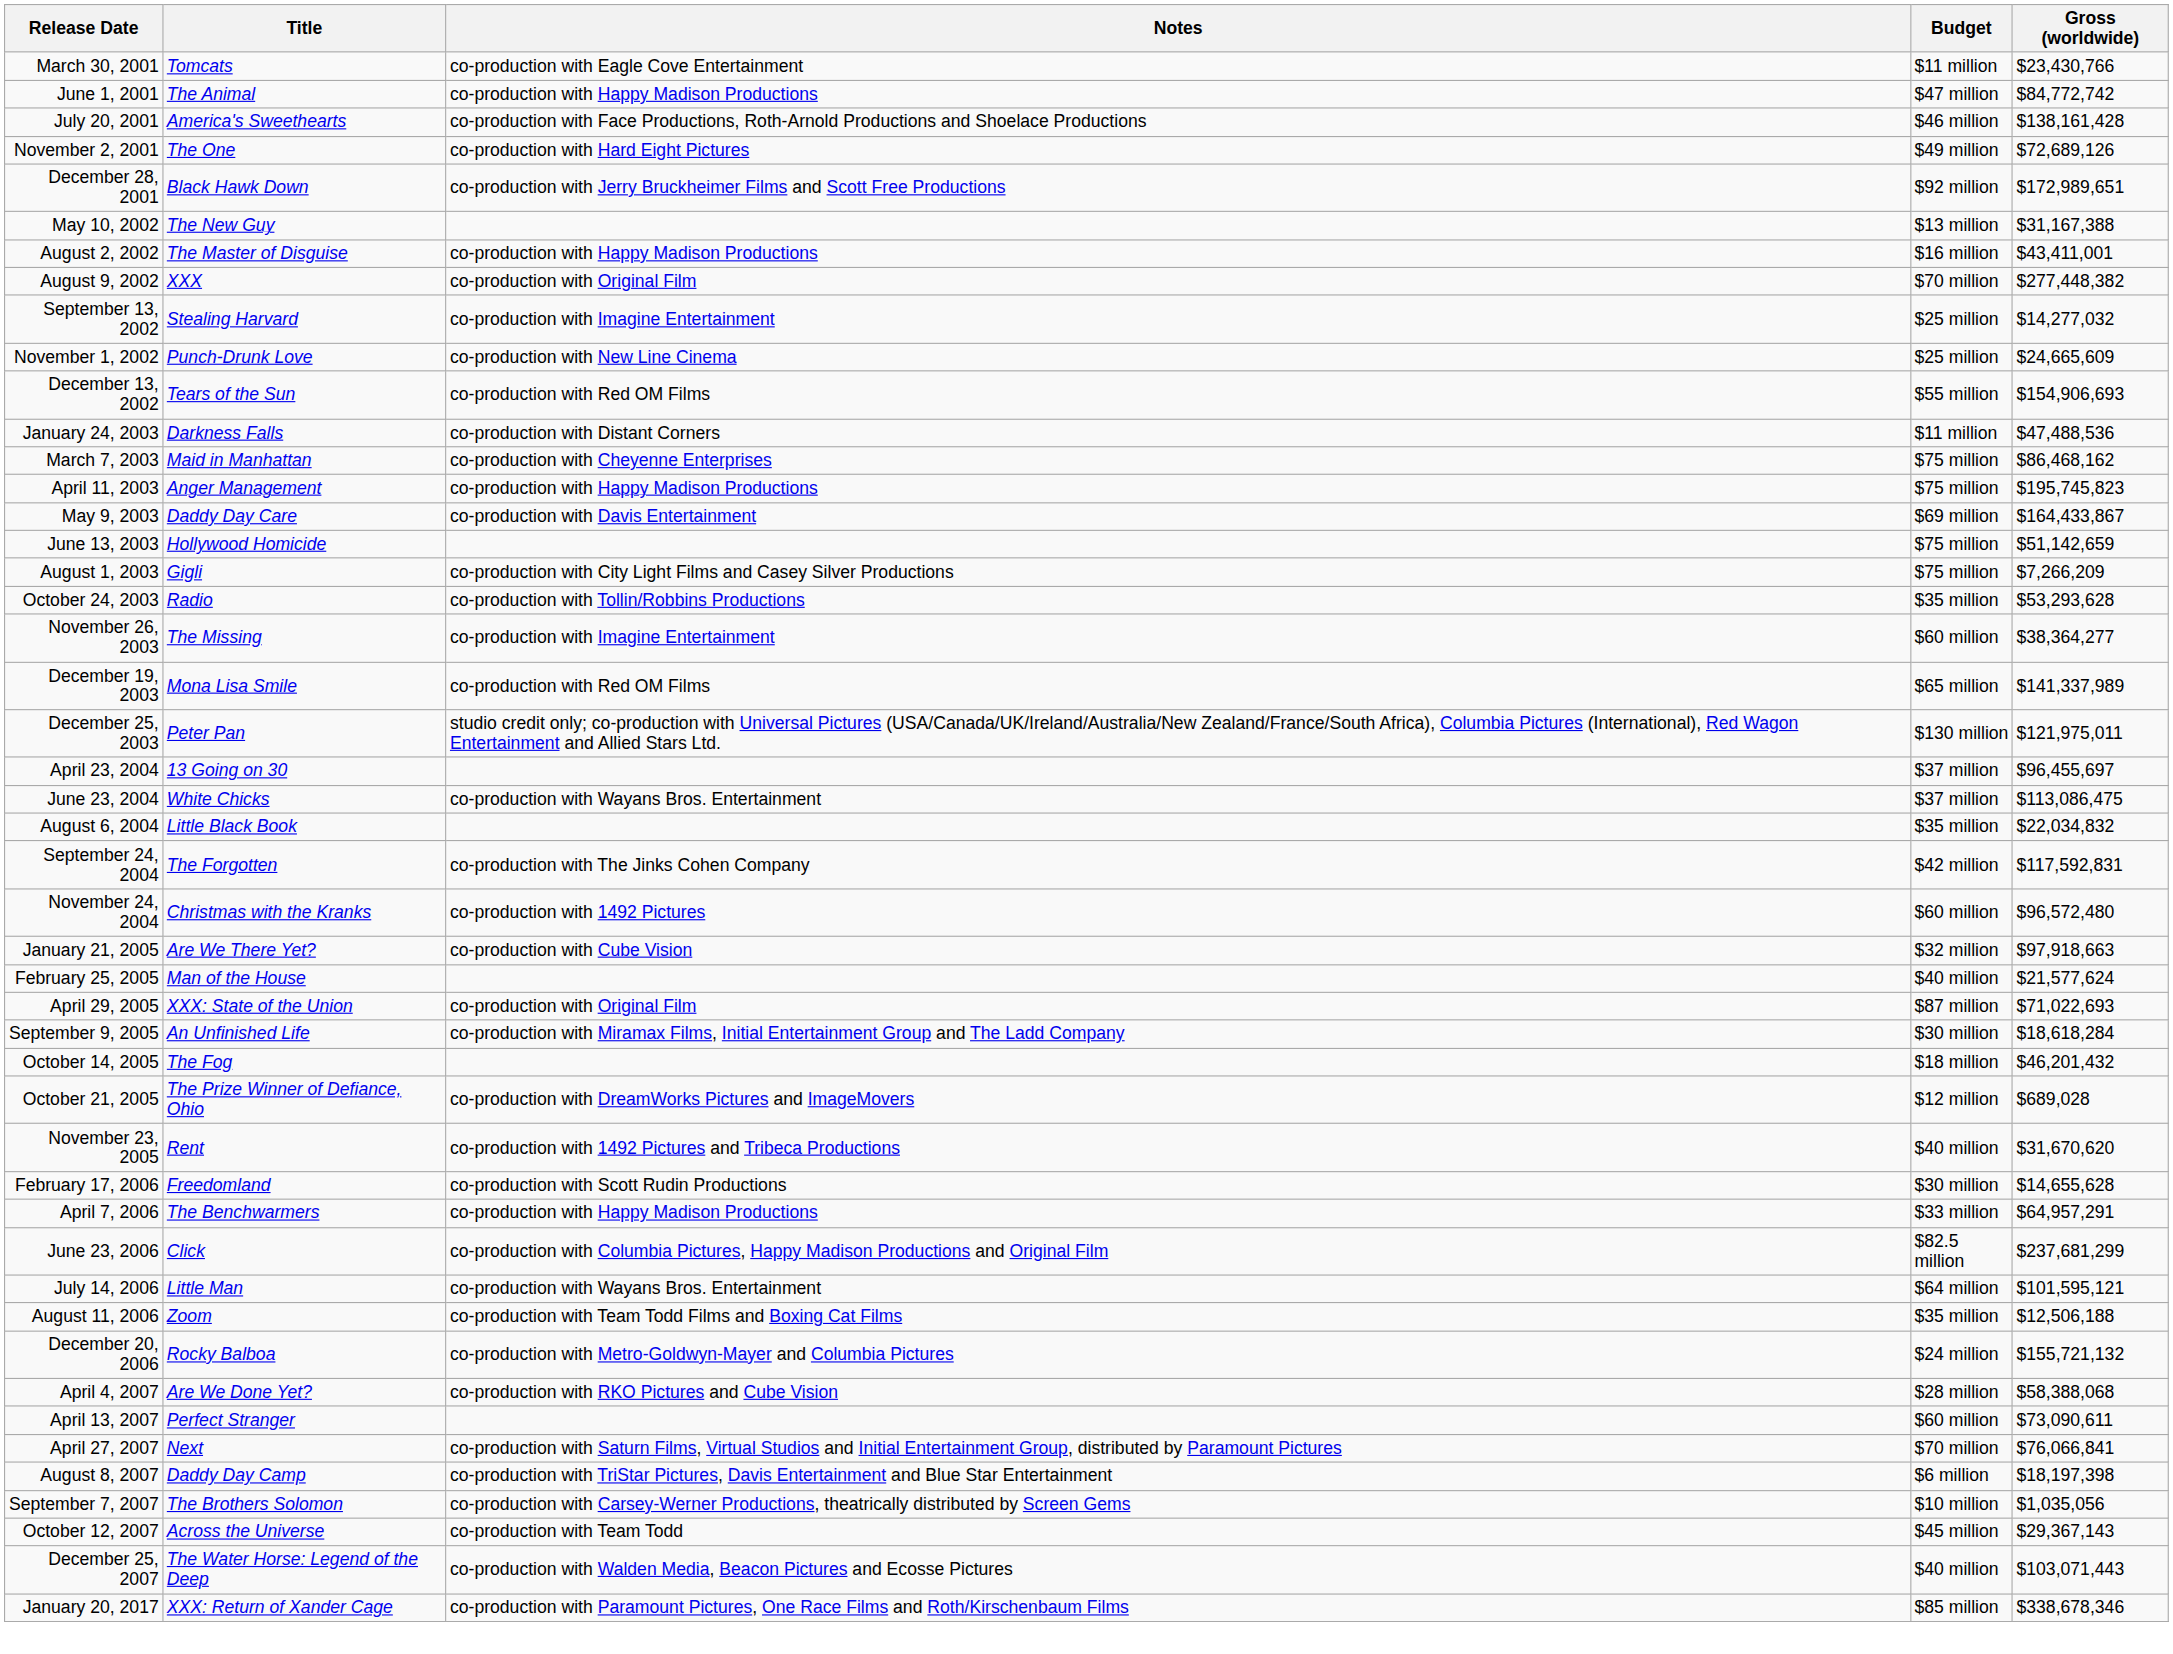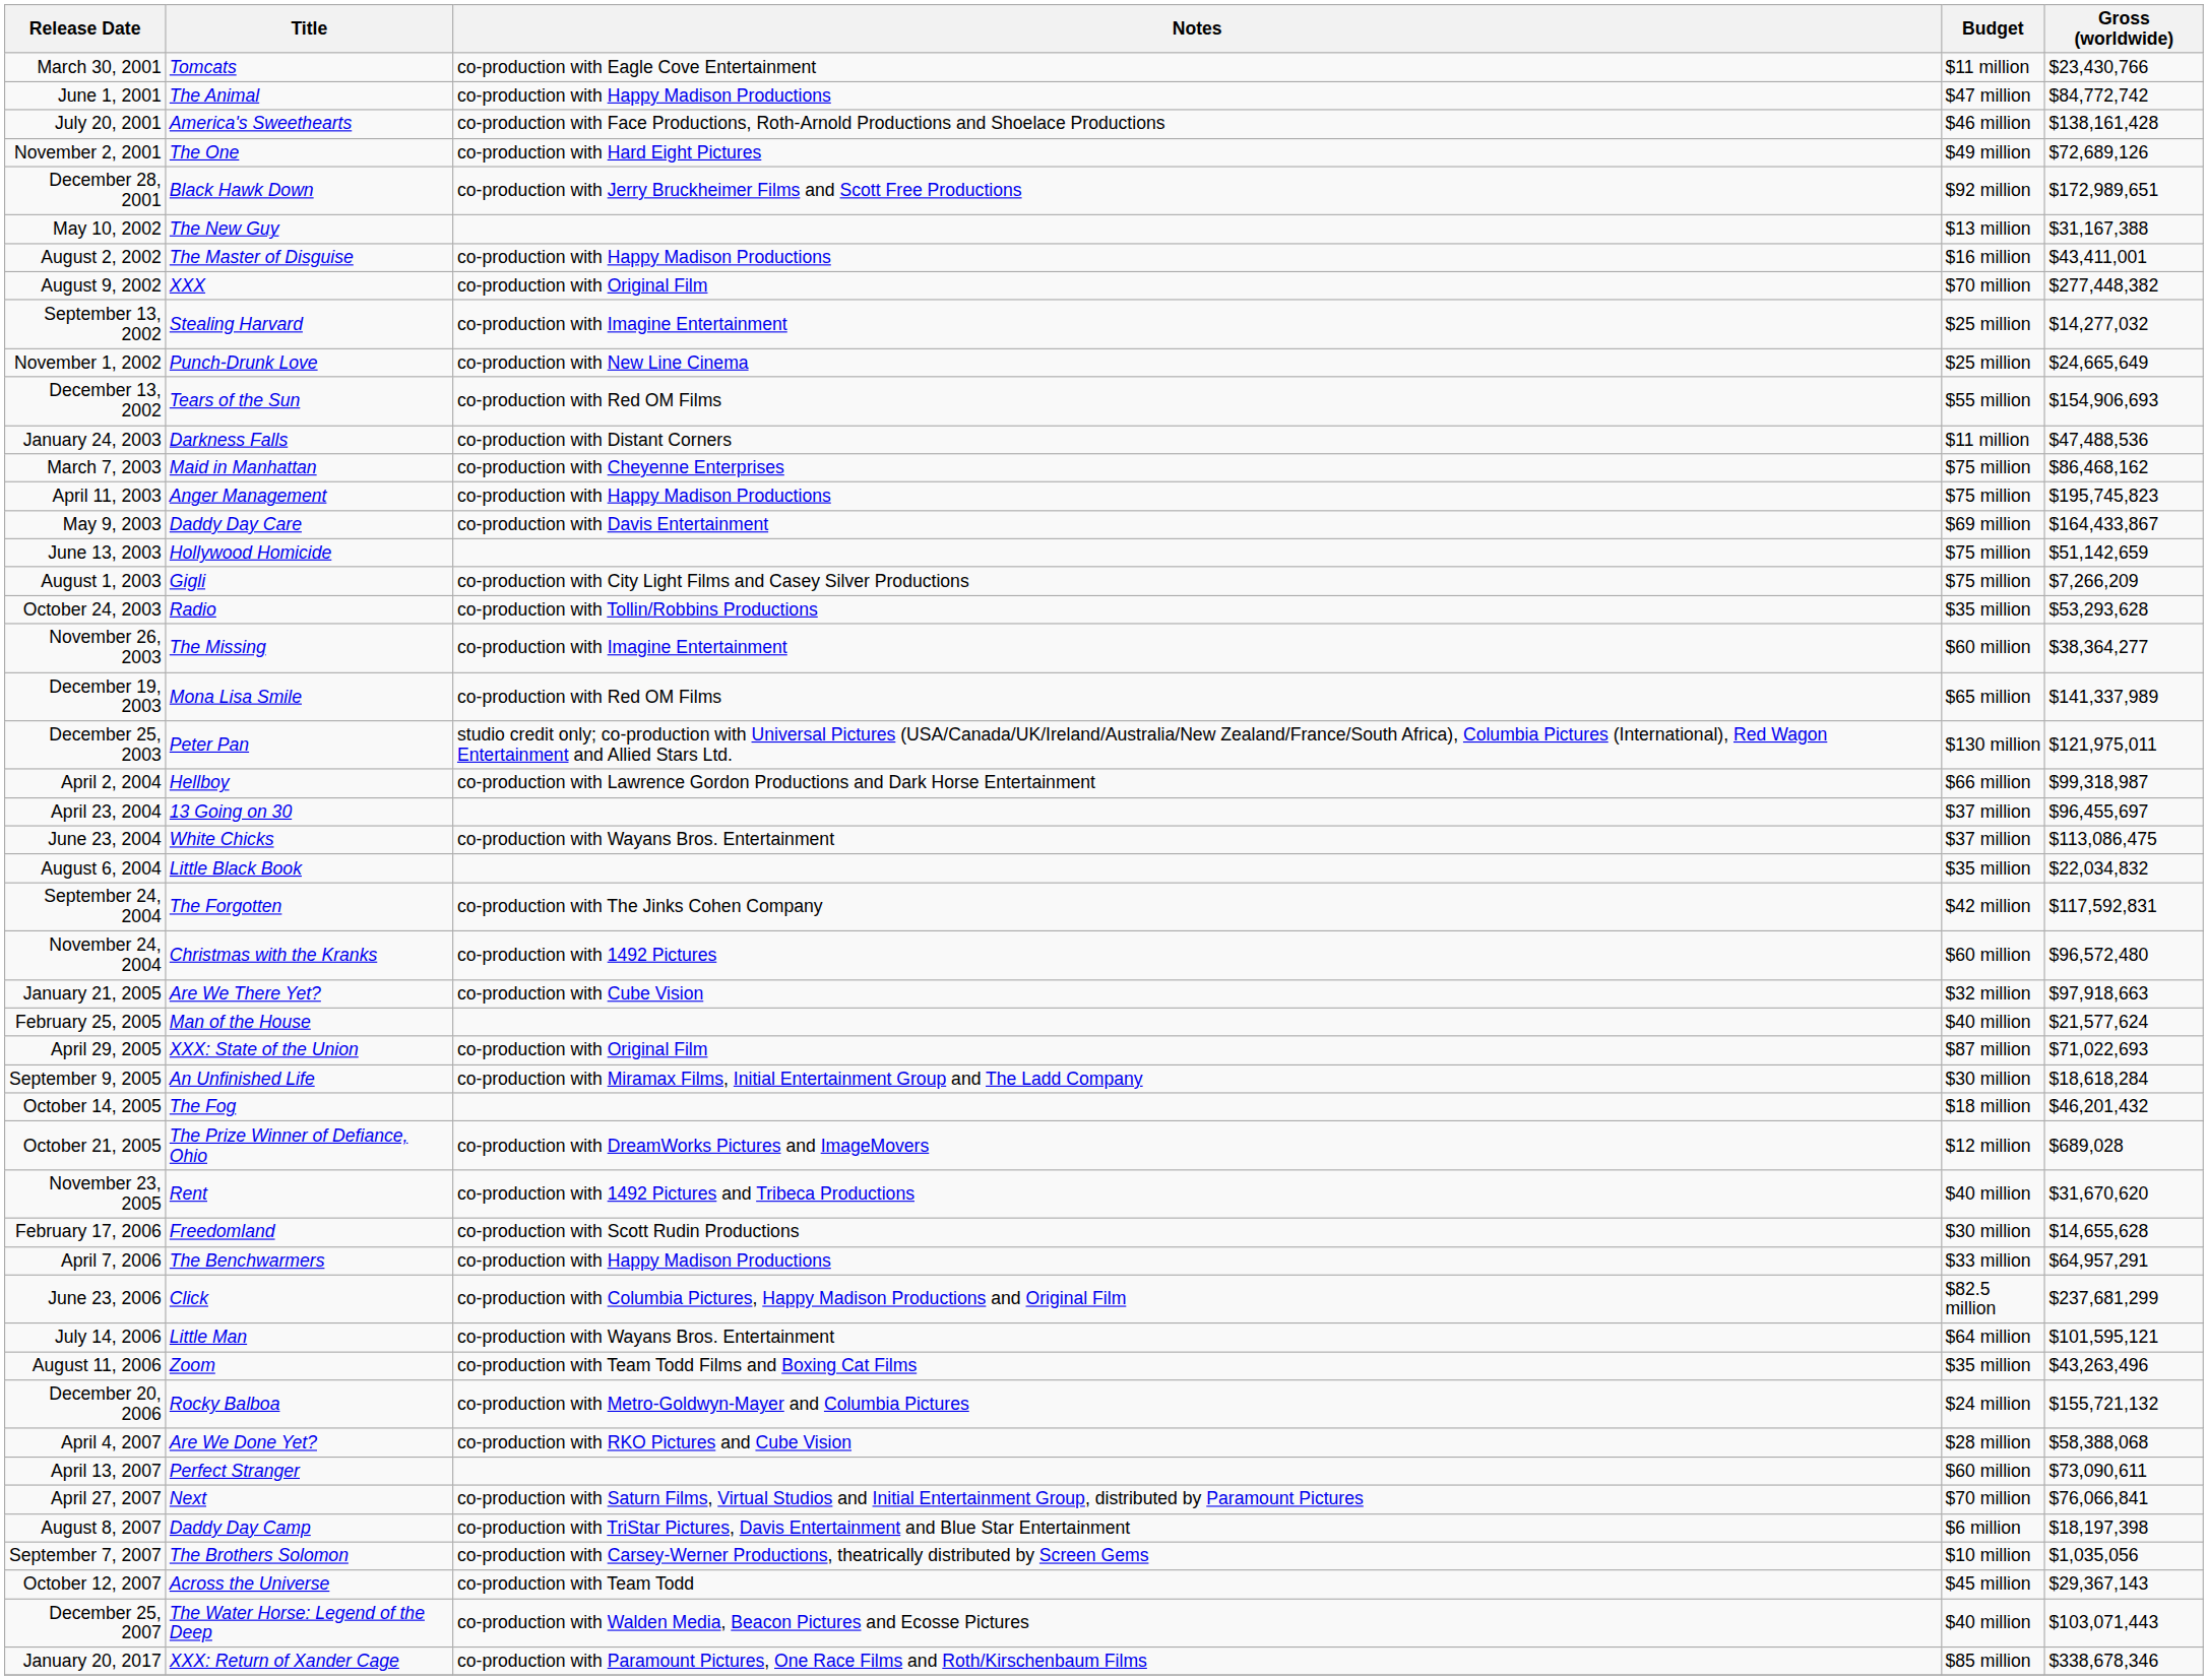 <table class="wikitable sortable">
 <tr>
 <th>Release Date</th>
 <th>Title</th>
 <th>Notes</th>
 <th>Budget</th>
 <th>Gross (worldwide)</th>
 </tr>
 <tr>
 <td align="right">March 30, 2001</td>
 <td><em><a href='#'>Tomcats</a></em></td>
 <td>co-production with Eagle Cove Entertainment</td>
 <td>$11 million</td>
 <td>$23,430,766</td>
 </tr>
 <tr>
 <td align="right">June 1, 2001</td>
 <td><em><a href='#'>The Animal</a></em></td>
 <td>co-production with <a href='#'>Happy Madison Productions</a></td>
 <td>$47 million</td>
 <td>$84,772,742</td>
 </tr>
 <tr>
 <td align="right">July 20, 2001</td>
 <td><em><a href='#'>America's Sweethearts</a></em></td>
 <td>co-production with Face Productions, Roth-Arnold Productions and Shoelace Productions</td>
 <td>$46 million</td>
 <td>$138,161,428</td>
 </tr>
 <tr>
 <td align="right">November 2, 2001</td>
 <td><em><a href='#'>The One</a></em></td>
 <td>co-production with <a href='#'>Hard Eight Pictures</a></td>
 <td>$49 million</td>
 <td>$72,689,126</td>
 </tr>
 <tr>
 <td align="right">December 28, 2001</td>
 <td><em><a href='#'>Black Hawk Down</a></em></td>
 <td>co-production with <a href='#'>Jerry Bruckheimer Films</a> and <a href='#'>Scott Free Productions</a></td>
 <td>$92 million</td>
 <td>$172,989,651</td>
 </tr>
 <tr>
 <td align="right">May 10, 2002</td>
 <td><em><a href='#'>The New Guy</a></em></td>
 <td></td>
 <td>$13 million</td>
 <td>$31,167,388</td>
 </tr>
 <tr>
 <td align="right">August 2, 2002</td>
 <td><em><a href='#'>The Master of Disguise</a></em></td>
 <td>co-production with <a href='#'>Happy Madison Productions</a></td>
 <td>$16 million</td>
 <td>$43,411,001</td>
 </tr>
 <tr>
 <td align="right">August 9, 2002</td>
 <td><em><a href='#'>XXX</a></em></td>
 <td>co-production with <a href='#'>Original Film</a></td>
 <td>$70 million</td>
 <td>$277,448,382</td>
 </tr>
 <tr>
 <td align="right">September 13, 2002</td>
 <td><em><a href='#'>Stealing Harvard</a></em></td>
 <td>co-production with <a href='#'>Imagine Entertainment</a></td>
 <td>$25 million</td>
 <td>$14,277,032</td>
 </tr>
 <tr>
 <td align="right">November 1, 2002</td>
 <td><em><a href='#'>Punch-Drunk Love</a></em></td>
 <td>co-production with <a href='#'>New Line Cinema</a></td>
 <td>$25 million</td>
-<td>$24,665,609</td>
+<td>$24,665,649</td>
 </tr>
 <tr>
 <td align="right">December 13, 2002</td>
 <td><em><a href='#'>Tears of the Sun</a></em></td>
 <td>co-production with Red OM Films</td>
 <td>$55 million</td>
 <td>$154,906,693</td>
 </tr>
 <tr>
 <td align="right">January 24, 2003</td>
 <td><em><a href='#'>Darkness Falls</a></em></td>
 <td>co-production with Distant Corners</td>
 <td>$11 million</td>
 <td>$47,488,536</td>
 </tr>
 <tr>
 <td align="right">March 7, 2003</td>
 <td><em><a href='#'>Maid in Manhattan</a></em></td>
 <td>co-production with <a href='#'>Cheyenne Enterprises</a></td>
 <td>$75 million</td>
 <td>$86,468,162</td>
 </tr>
 <tr>
 <td align="right">April 11, 2003</td>
 <td><em><a href='#'>Anger Management</a></em></td>
 <td>co-production with <a href='#'>Happy Madison Productions</a></td>
 <td>$75 million</td>
 <td>$195,745,823</td>
 </tr>
 <tr>
 <td align="right">May 9, 2003</td>
 <td><em><a href='#'>Daddy Day Care</a></em></td>
 <td>co-production with <a href='#'>Davis Entertainment</a></td>
 <td>$69 million</td>
 <td>$164,433,867</td>
 </tr>
 <tr>
 <td align="right">June 13, 2003</td>
 <td><em><a href='#'>Hollywood Homicide</a></em></td>
 <td></td>
 <td>$75 million</td>
 <td>$51,142,659</td>
 </tr>
 <tr>
 <td align="right">August 1, 2003</td>
 <td><em><a href='#'>Gigli</a></em></td>
 <td>co-production with City Light Films and Casey Silver Productions</td>
 <td>$75 million</td>
 <td>$7,266,209</td>
 </tr>
 <tr>
 <td align="right">October 24, 2003</td>
 <td><em><a href='#'>Radio</a></em></td>
 <td>co-production with <a href='#'>Tollin/Robbins Productions</a></td>
 <td>$35 million</td>
 <td>$53,293,628</td>
 </tr>
 <tr>
 <td align="right">November 26, 2003</td>
 <td><em><a href='#'>The Missing</a></em></td>
 <td>co-production with <a href='#'>Imagine Entertainment</a></td>
 <td>$60 million</td>
 <td>$38,364,277</td>
 </tr>
 <tr>
 <td align="right">December 19, 2003</td>
 <td><em><a href='#'>Mona Lisa Smile</a></em></td>
 <td>co-production with Red OM Films</td>
 <td>$65 million</td>
 <td>$141,337,989</td>
 </tr>
 <tr>
 <td align="right">December 25, 2003</td>
 <td><em><a href='#'>Peter Pan</a></em></td>
 <td>studio credit only; co-production with <a href='#'>Universal Pictures</a> (USA/Canada/UK/Ireland/Australia/New Zealand/France/South Africa), <a href='#'>Columbia Pictures</a> (International), <a href='#'>Red Wagon Entertainment</a> and Allied Stars Ltd.</td>
 <td>$130 million</td>
 <td>$121,975,011</td>
+</tr>
+<tr>
+<td align="right">April 2, 2004</td>
+<td><em><a href='#'>Hellboy</a></em></td>
+<td>co-production with Lawrence Gordon Productions and Dark Horse Entertainment</td>
+<td>$66 million</td>
+<td>$99,318,987</td>
 </tr>
 <tr>
 <td align="right">April 23, 2004</td>
 <td><em><a href='#'>13 Going on 30</a></em></td>
 <td></td>
 <td>$37 million</td>
 <td>$96,455,697</td>
 </tr>
 <tr>
 <td align="right">June 23, 2004</td>
 <td><em><a href='#'>White Chicks</a></em></td>
 <td>co-production with Wayans Bros. Entertainment</td>
 <td>$37 million</td>
 <td>$113,086,475</td>
 </tr>
 <tr>
 <td align="right">August 6, 2004</td>
 <td><em><a href='#'>Little Black Book</a></em></td>
 <td></td>
 <td>$35 million</td>
 <td>$22,034,832</td>
 </tr>
 <tr>
 <td align="right">September 24, 2004</td>
 <td><em><a href='#'>The Forgotten</a></em></td>
 <td>co-production with The Jinks Cohen Company</td>
 <td>$42 million</td>
 <td>$117,592,831</td>
 </tr>
 <tr>
 <td align="right">November 24, 2004</td>
 <td><em><a href='#'>Christmas with the Kranks</a></em></td>
 <td>co-production with <a href='#'>1492 Pictures</a></td>
 <td>$60 million</td>
 <td>$96,572,480</td>
 </tr>
 <tr>
 <td align="right">January 21, 2005</td>
 <td><em><a href='#'>Are We There Yet?</a></em></td>
 <td>co-production with <a href='#'>Cube Vision</a></td>
 <td>$32 million</td>
 <td>$97,918,663</td>
 </tr>
 <tr>
 <td align="right">February 25, 2005</td>
 <td><em><a href='#'>Man of the House</a></em></td>
 <td></td>
 <td>$40 million</td>
 <td>$21,577,624</td>
 </tr>
 <tr>
 <td align="right">April 29, 2005</td>
 <td><em><a href='#'>XXX: State of the Union</a></em></td>
 <td>co-production with <a href='#'>Original Film</a></td>
 <td>$87 million</td>
 <td>$71,022,693</td>
 </tr>
 <tr>
 <td align="right">September 9, 2005</td>
 <td><em><a href='#'>An Unfinished Life</a></em></td>
 <td>co-production with <a href='#'>Miramax Films</a>, <a href='#'>Initial Entertainment Group</a> and <a href='#'>The Ladd Company</a></td>
 <td>$30 million</td>
 <td>$18,618,284</td>
 </tr>
 <tr>
 <td align="right">October 14, 2005</td>
 <td><em><a href='#'>The Fog</a></em></td>
 <td></td>
 <td>$18 million</td>
 <td>$46,201,432</td>
 </tr>
 <tr>
 <td align="right">October 21, 2005</td>
 <td><em><a href='#'>The Prize Winner of Defiance, Ohio</a></em></td>
 <td>co-production with <a href='#'>DreamWorks Pictures</a> and <a href='#'>ImageMovers</a></td>
 <td>$12 million</td>
 <td>$689,028</td>
 </tr>
 <tr>
 <td align="right">November 23, 2005</td>
 <td><em><a href='#'>Rent</a></em></td>
 <td>co-production with <a href='#'>1492 Pictures</a> and <a href='#'>Tribeca Productions</a></td>
 <td>$40 million</td>
 <td>$31,670,620</td>
 </tr>
 <tr>
 <td align="right">February 17, 2006</td>
 <td><em><a href='#'>Freedomland</a></em></td>
 <td>co-production with Scott Rudin Productions</td>
 <td>$30 million</td>
 <td>$14,655,628</td>
 </tr>
 <tr>
 <td align="right">April 7, 2006</td>
 <td><em><a href='#'>The Benchwarmers</a></em></td>
 <td>co-production with <a href='#'>Happy Madison Productions</a></td>
 <td>$33 million</td>
 <td>$64,957,291</td>
 </tr>
 <tr>
 <td align="right">June 23, 2006</td>
 <td><em><a href='#'>Click</a></em></td>
 <td>co-production with <a href='#'>Columbia Pictures</a>, <a href='#'>Happy Madison Productions</a> and <a href='#'>Original Film</a></td>
 <td>$82.5 million</td>
 <td>$237,681,299</td>
 </tr>
 <tr>
 <td align="right">July 14, 2006</td>
 <td><em><a href='#'>Little Man</a></em></td>
 <td>co-production with Wayans Bros. Entertainment</td>
 <td>$64 million</td>
 <td>$101,595,121</td>
 </tr>
 <tr>
 <td align="right">August 11, 2006</td>
 <td><em><a href='#'>Zoom</a></em></td>
 <td>co-production with Team Todd Films and <a href='#'>Boxing Cat Films</a></td>
 <td>$35 million</td>
-<td>$12,506,188</td>
+<td>$43,263,496</td>
 </tr>
 <tr>
 <td align="right">December 20, 2006</td>
 <td><em><a href='#'>Rocky Balboa</a></em></td>
 <td>co-production with <a href='#'>Metro-Goldwyn-Mayer</a> and <a href='#'>Columbia Pictures</a></td>
 <td>$24 million</td>
 <td>$155,721,132</td>
 </tr>
 <tr>
 <td align="right">April 4, 2007</td>
 <td><em><a href='#'>Are We Done Yet?</a></em></td>
 <td>co-production with <a href='#'>RKO Pictures</a> and <a href='#'>Cube Vision</a></td>
 <td>$28 million</td>
 <td>$58,388,068</td>
 </tr>
 <tr>
 <td align="right">April 13, 2007</td>
 <td><em><a href='#'>Perfect Stranger</a></em></td>
 <td></td>
 <td>$60 million</td>
 <td>$73,090,611</td>
 </tr>
 <tr>
 <td align="right">April 27, 2007</td>
 <td><em><a href='#'>Next</a></em></td>
 <td>co-production with <a href='#'>Saturn Films</a>, <a href='#'>Virtual Studios</a> and <a href='#'>Initial Entertainment Group</a>, distributed by <a href='#'>Paramount Pictures</a></td>
 <td>$70 million</td>
 <td>$76,066,841</td>
 </tr>
 <tr>
 <td align="right">August 8, 2007</td>
 <td><em><a href='#'>Daddy Day Camp</a></em></td>
 <td>co-production with <a href='#'>TriStar Pictures</a>, <a href='#'>Davis Entertainment</a> and Blue Star Entertainment</td>
 <td>$6 million</td>
 <td>$18,197,398</td>
 </tr>
 <tr>
 <td align="right">September 7, 2007</td>
 <td><em><a href='#'>The Brothers Solomon</a></em></td>
 <td>co-production with <a href='#'>Carsey-Werner Productions</a>, theatrically distributed by <a href='#'>Screen Gems</a></td>
 <td>$10 million</td>
 <td>$1,035,056</td>
 </tr>
 <tr>
 <td align="right">October 12, 2007</td>
 <td><em><a href='#'>Across the Universe</a></em></td>
 <td>co-production with Team Todd</td>
 <td>$45 million</td>
 <td>$29,367,143</td>
 </tr>
 <tr>
 <td align="right">December 25, 2007</td>
 <td><em><a href='#'>The Water Horse: Legend of the Deep</a></em></td>
 <td>co-production with <a href='#'>Walden Media</a>, <a href='#'>Beacon Pictures</a> and Ecosse Pictures</td>
 <td>$40 million</td>
 <td>$103,071,443</td>
 </tr>
 <tr>
 <td align="right">January 20, 2017</td>
 <td><em><a href='#'>XXX: Return of Xander Cage</a></em></td>
 <td>co-production with <a href='#'>Paramount Pictures</a>, <a href='#'>One Race Films</a> and <a href='#'>Roth/Kirschenbaum Films</a></td>
 <td>$85 million</td>
 <td>$338,678,346</td>
 </tr>
 <tr>
 </tr>
 </table>
